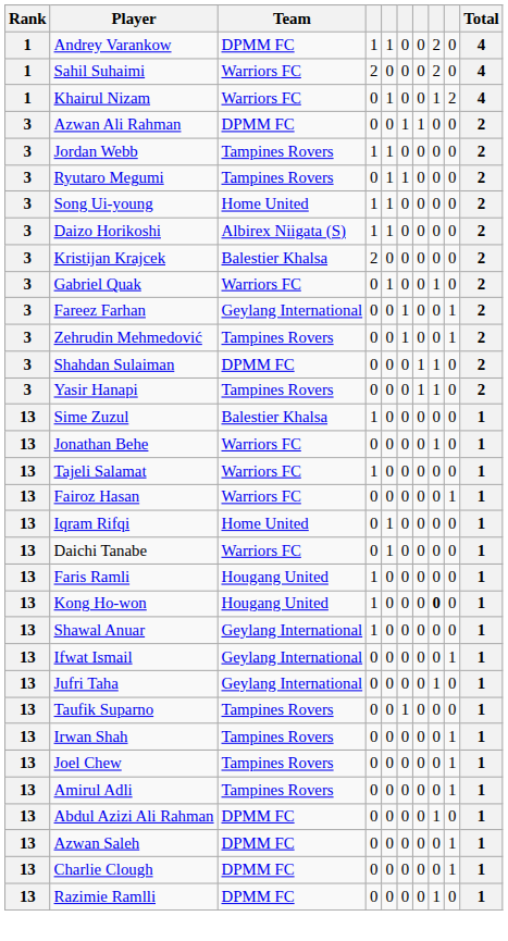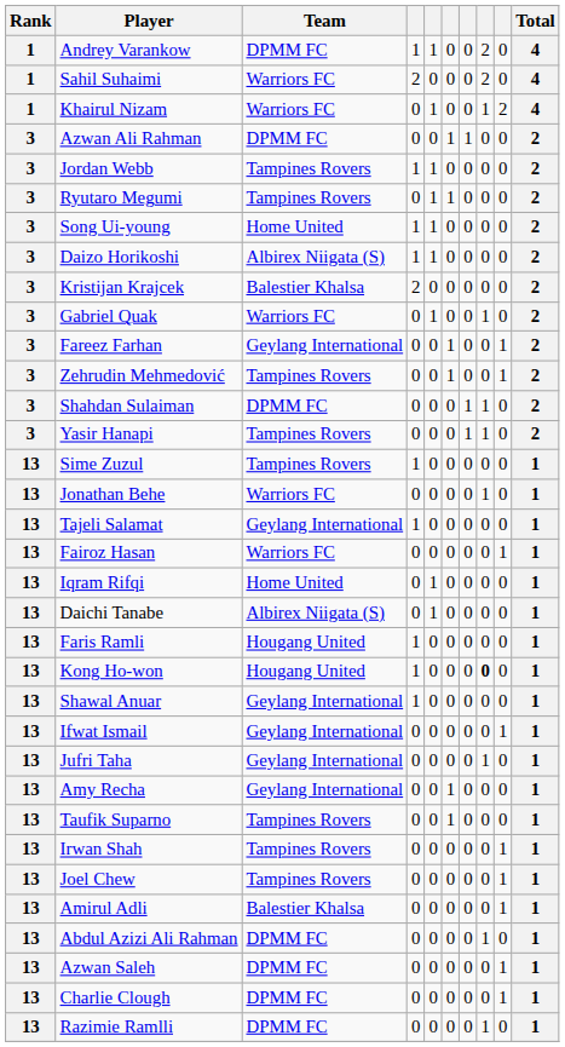 <table class="wikitable" style="text-align:center; font-size:90%">
 <tr>
 <th>Rank</th>
 <th>Player</th>
 <th>Team</th>
 <th></th>
 <th></th>
 <th></th>
 <th></th>
 <th></th>
 <th></th>
 <th>Total</th>
 </tr>
 <tr>
 <th>1</th>
 <td align=left> <a href='#'>Andrey Varankow</a></td>
 <td align=left><a href='#'>DPMM FC</a></td>
 <td>1</td>
 <td>1</td>
 <td>0</td>
 <td>0</td>
 <td>2</td>
 <td>0</td>
 <th>4</th>
 </tr>
 <tr>
 <th>1</th>
 <td align=left> <a href='#'>Sahil Suhaimi</a></td>
 <td align=left><a href='#'>Warriors FC</a></td>
 <td>2</td>
 <td>0</td>
 <td>0</td>
 <td>0</td>
 <td>2</td>
 <td>0</td>
 <th>4</th>
 </tr>
 <tr>
 <th>1</th>
 <td align=left> <a href='#'>Khairul Nizam</a></td>
 <td align=left><a href='#'>Warriors FC</a></td>
 <td>0</td>
 <td>1</td>
 <td>0</td>
 <td>0</td>
 <td>1</td>
 <td>2</td>
 <th>4</th>
 </tr>
 <tr>
 <th>3</th>
 <td align=left> <a href='#'>Azwan Ali Rahman</a></td>
 <td align=left><a href='#'>DPMM FC</a></td>
 <td>0</td>
 <td>0</td>
 <td>1</td>
 <td>1</td>
 <td>0</td>
 <td>0</td>
 <th>2</th>
 </tr>
 <tr>
 <th>3</th>
 <td align=left> <a href='#'>Jordan Webb</a></td>
 <td align=left><a href='#'>Tampines Rovers</a></td>
 <td>1</td>
 <td>1</td>
 <td>0</td>
 <td>0</td>
 <td>0</td>
 <td>0</td>
 <th>2</th>
 </tr>
 <tr>
 <th>3</th>
 <td align=left> <a href='#'>Ryutaro Megumi</a></td>
 <td align=left><a href='#'>Tampines Rovers</a></td>
 <td>0</td>
 <td>1</td>
 <td>1</td>
 <td>0</td>
 <td>0</td>
 <td>0</td>
 <th>2</th>
 </tr>
 <tr>
 <th>3</th>
 <td align=left> <a href='#'>Song Ui-young</a></td>
 <td align=left><a href='#'>Home United</a></td>
 <td>1</td>
 <td>1</td>
 <td>0</td>
 <td>0</td>
 <td>0</td>
 <td>0</td>
 <th>2</th>
 </tr>
 <tr>
 <th>3</th>
 <td align=left> <a href='#'>Daizo Horikoshi</a></td>
 <td align=left><a href='#'>Albirex Niigata (S)</a></td>
 <td>1</td>
 <td>1</td>
 <td>0</td>
 <td>0</td>
 <td>0</td>
 <td>0</td>
 <th>2</th>
 </tr>
 <tr>
 <th>3</th>
 <td align=left> <a href='#'>Kristijan Krajcek</a></td>
 <td align=left><a href='#'>Balestier Khalsa</a></td>
 <td>2</td>
 <td>0</td>
 <td>0</td>
 <td>0</td>
 <td>0</td>
 <td>0</td>
 <th>2</th>
 </tr>
 <tr>
 <th>3</th>
 <td align=left> <a href='#'>Gabriel Quak</a></td>
 <td align=left><a href='#'>Warriors FC</a></td>
 <td>0</td>
 <td>1</td>
 <td>0</td>
 <td>0</td>
 <td>1</td>
 <td>0</td>
 <th>2</th>
 </tr>
 <tr>
 <th>3</th>
 <td align=left> <a href='#'>Fareez Farhan</a></td>
 <td align=left><a href='#'>Geylang International</a></td>
 <td>0</td>
 <td>0</td>
 <td>1</td>
 <td>0</td>
 <td>0</td>
 <td>1</td>
 <th>2</th>
 </tr>
 <tr>
 <th>3</th>
 <td align=left> <a href='#'>Zehrudin Mehmedović</a></td>
 <td align=left><a href='#'>Tampines Rovers</a></td>
 <td>0</td>
 <td>0</td>
 <td>1</td>
 <td>0</td>
 <td>0</td>
 <td>1</td>
 <th>2</th>
 </tr>
 <tr>
 <th>3</th>
 <td align=left> <a href='#'>Shahdan Sulaiman</a></td>
 <td align=left><a href='#'>DPMM FC</a></td>
 <td>0</td>
 <td>0</td>
 <td>0</td>
 <td>1</td>
 <td>1</td>
 <td>0</td>
 <th>2</th>
 </tr>
 <tr>
 <th>3</th>
 <td align=left> <a href='#'>Yasir Hanapi</a></td>
 <td align=left><a href='#'>Tampines Rovers</a></td>
 <td>0</td>
 <td>0</td>
 <td>0</td>
 <td>1</td>
 <td>1</td>
 <td>0</td>
 <th>2</th>
 </tr>
 <tr>
 <th>13</th>
 <td align=left> <a href='#'>Sime Zuzul</a></td>
-<td align=left><a href='#'>Balestier Khalsa</a></td>
+<td align=left><a href='#'>Tampines Rovers</a></td>
 <td>1</td>
 <td>0</td>
 <td>0</td>
 <td>0</td>
 <td>0</td>
 <td>0</td>
 <th>1</th>
 </tr>
 <tr>
 <th>13</th>
 <td align=left> <a href='#'>Jonathan Behe</a></td>
 <td align=left><a href='#'>Warriors FC</a></td>
 <td>0</td>
 <td>0</td>
 <td>0</td>
 <td>0</td>
 <td>1</td>
 <td>0</td>
 <th>1</th>
 </tr>
 <tr>
 <th>13</th>
 <td align=left> <a href='#'>Tajeli Salamat</a></td>
-<td align=left><a href='#'>Warriors FC</a></td>
+<td align=left><a href='#'>Geylang International</a></td>
 <td>1</td>
 <td>0</td>
 <td>0</td>
 <td>0</td>
 <td>0</td>
 <td>0</td>
 <th>1</th>
 </tr>
 <tr>
 <th>13</th>
 <td align=left> <a href='#'>Fairoz Hasan</a></td>
 <td align=left><a href='#'>Warriors FC</a></td>
 <td>0</td>
 <td>0</td>
 <td>0</td>
 <td>0</td>
 <td>0</td>
 <td>1</td>
 <th>1</th>
 </tr>
 <tr>
 <th>13</th>
 <td align=left> <a href='#'>Iqram Rifqi</a></td>
 <td align=left><a href='#'>Home United</a></td>
 <td>0</td>
 <td>1</td>
 <td>0</td>
 <td>0</td>
 <td>0</td>
 <td>0</td>
 <th>1</th>
 </tr>
 <tr>
 <th>13</th>
 <td align=left> Daichi Tanabe</td>
-<td align=left><a href='#'>Warriors FC</a></td>
+<td align=left><a href='#'>Albirex Niigata (S)</a></td>
 <td>0</td>
 <td>1</td>
 <td>0</td>
 <td>0</td>
 <td>0</td>
 <td>0</td>
 <th>1</th>
 </tr>
 <tr>
 <th>13</th>
 <td align=left> <a href='#'>Faris Ramli</a></td>
 <td align=left><a href='#'>Hougang United</a></td>
 <td>1</td>
 <td>0</td>
 <td>0</td>
 <td>0</td>
 <td>0</td>
 <td>0</td>
 <th>1</th>
 </tr>
 <tr>
 <th>13</th>
 <td align=left> <a href='#'>Kong Ho-won</a></td>
 <td align=left><a href='#'>Hougang United</a></td>
 <td>1</td>
 <td>0</td>
 <td>0</td>
 <td>0</td>
 <td><strong>0</strong></td>
 <td>0</td>
 <th>1</th>
 </tr>
 <tr>
 <th>13</th>
 <td align=left> <a href='#'>Shawal Anuar</a></td>
 <td align=left><a href='#'>Geylang International</a></td>
 <td>1</td>
 <td>0</td>
 <td>0</td>
 <td>0</td>
 <td>0</td>
 <td>0</td>
 <th>1</th>
 </tr>
 <tr>
 <th>13</th>
 <td align=left> <a href='#'>Ifwat Ismail</a></td>
 <td align=left><a href='#'>Geylang International</a></td>
 <td>0</td>
 <td>0</td>
 <td>0</td>
 <td>0</td>
 <td>0</td>
 <td>1</td>
 <th>1</th>
 </tr>
 <tr>
 <th>13</th>
 <td align=left> <a href='#'>Jufri Taha</a></td>
 <td align=left><a href='#'>Geylang International</a></td>
 <td>0</td>
 <td>0</td>
 <td>0</td>
 <td>0</td>
 <td>1</td>
 <td>0</td>
 <th>1</th>
 </tr>
 <tr>
 <th>13</th>
+<td align=left> <a href='#'>Amy Recha</a></td>
+<td align=left><a href='#'>Geylang International</a></td>
+<td>0</td>
+<td>0</td>
+<td>1</td>
+<td>0</td>
+<td>0</td>
+<td>0</td>
+<th>1</th>
+</tr>
+<tr>
+<th>13</th>
 <td align=left> <a href='#'>Taufik Suparno</a></td>
 <td align=left><a href='#'>Tampines Rovers</a></td>
 <td>0</td>
 <td>0</td>
 <td>1</td>
 <td>0</td>
 <td>0</td>
 <td>0</td>
 <th>1</th>
 </tr>
 <tr>
 <th>13</th>
 <td align=left> <a href='#'>Irwan Shah</a></td>
 <td align=left><a href='#'>Tampines Rovers</a></td>
 <td>0</td>
 <td>0</td>
 <td>0</td>
 <td>0</td>
 <td>0</td>
 <td>1</td>
 <th>1</th>
 </tr>
 <tr>
 <th>13</th>
 <td align=left> <a href='#'>Joel Chew</a></td>
 <td align=left><a href='#'>Tampines Rovers</a></td>
 <td>0</td>
 <td>0</td>
 <td>0</td>
 <td>0</td>
 <td>0</td>
 <td>1</td>
 <th>1</th>
 </tr>
 <tr>
 <th>13</th>
 <td align=left> <a href='#'>Amirul Adli</a></td>
-<td align=left><a href='#'>Tampines Rovers</a></td>
+<td align=left><a href='#'>Balestier Khalsa</a></td>
 <td>0</td>
 <td>0</td>
 <td>0</td>
 <td>0</td>
 <td>0</td>
 <td>1</td>
 <th>1</th>
 </tr>
 <tr>
 <th>13</th>
 <td align=left> <a href='#'>Abdul Azizi Ali Rahman</a></td>
 <td align=left><a href='#'>DPMM FC</a></td>
 <td>0</td>
 <td>0</td>
 <td>0</td>
 <td>0</td>
 <td>1</td>
 <td>0</td>
 <th>1</th>
 </tr>
 <tr>
 <th>13</th>
 <td align=left> <a href='#'>Azwan Saleh</a></td>
 <td align=left><a href='#'>DPMM FC</a></td>
 <td>0</td>
 <td>0</td>
 <td>0</td>
 <td>0</td>
 <td>0</td>
 <td>1</td>
 <th>1</th>
 </tr>
 <tr>
 <th>13</th>
 <td align=left> <a href='#'>Charlie Clough</a></td>
 <td align=left><a href='#'>DPMM FC</a></td>
 <td>0</td>
 <td>0</td>
 <td>0</td>
 <td>0</td>
 <td>0</td>
 <td>1</td>
 <th>1</th>
 </tr>
 <tr>
 <th>13</th>
 <td align=left> <a href='#'>Razimie Ramlli</a></td>
 <td align=left><a href='#'>DPMM FC</a></td>
 <td>0</td>
 <td>0</td>
 <td>0</td>
 <td>0</td>
 <td>1</td>
 <td>0</td>
 <th>1</th>
 </tr>
 <tr>
 </tr>
 </table>
